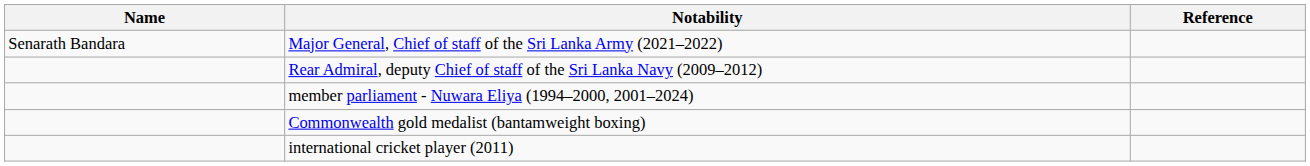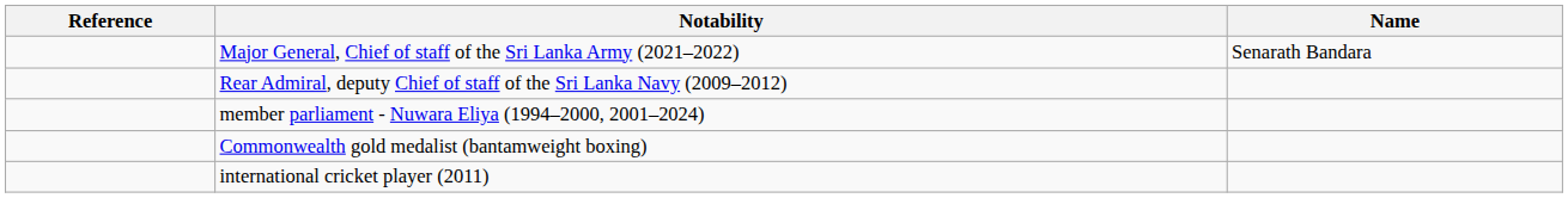 <table class="wikitable sortable" style="width:100%">
 <tr>
+<th style="width:*;" class="unsortable">Reference</th>
+<th style="width:65%;" class="unsortable">Notability</th>
 <th style="width:*;">Name</th>
-<th style="width:65%;" class="unsortable">Notability</th>
-<th style="width:*;" class="unsortable">Reference</th>
 </tr>
 <tr>
+<td style="text-align:center;"></td>
+<td><a href='#'>Major General</a>, <a href='#'>Chief of staff</a> of the <a href='#'>Sri Lanka Army</a> (2021–2022)</td>
 <td {sortname>Senarath Bandara</td>
-<td><a href='#'>Major General</a>, <a href='#'>Chief of staff</a> of the <a href='#'>Sri Lanka Army</a> (2021–2022)</td>
-<td style="text-align:center;"></td>
 </tr>
 <tr>
+<td style="text-align:center;"></td>
+<td><a href='#'>Rear Admiral</a>, deputy <a href='#'>Chief of staff</a> of the <a href='#'>Sri Lanka Navy</a> (2009–2012)</td>
 <td></td>
-<td><a href='#'>Rear Admiral</a>, deputy <a href='#'>Chief of staff</a> of the <a href='#'>Sri Lanka Navy</a> (2009–2012)</td>
-<td style="text-align:center;"></td>
 </tr>
 <tr>
+<td style="text-align:center;"></td>
+<td>member <a href='#'>parliament</a> - <a href='#'>Nuwara Eliya</a> (1994–2000, 2001–2024)</td>
 <td></td>
-<td>member <a href='#'>parliament</a> - <a href='#'>Nuwara Eliya</a> (1994–2000, 2001–2024)</td>
-<td style="text-align:center;"></td>
 </tr>
 <tr>
+<td style="text-align:center;"></td>
+<td><a href='#'>Commonwealth</a> gold medalist (bantamweight boxing)</td>
 <td></td>
-<td><a href='#'>Commonwealth</a> gold medalist (bantamweight boxing)</td>
-<td style="text-align:center;"></td>
 </tr>
 <tr>
+<td style="text-align:center;"></td>
+<td>international cricket player (2011)</td>
 <td></td>
-<td>international cricket player (2011)</td>
-<td style="text-align:center;"></td>
 </tr>
 </table>
